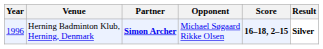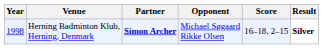 <table class="sortable wikitable" style="font-size: 90%;">
 <tr>
 <th>Year</th>
 <th>Venue</th>
 <th>Partner</th>
 <th>Opponent</th>
 <th>Score</th>
 <th>Result</th>
 </tr>
 <tr style="background:#ECF2FF">
-<td align="center"><a href='#'>1996</a></td>
+<td align="center"><a href='#'>1998</a></td>
 <td align="left">Herning Badminton Klub,<br><a href='#'>Herning, Denmark</a></td>
 <td align="left"><strong> <a href='#'>Simon Archer</a></strong></td>
 <td align="left"> <a href='#'>Michael Søgaard</a> <br>  <a href='#'>Rikke Olsen</a></td>
-<td align="left"><strong>16–18, 2–15</strong></td>
+<td align="left">16–18, 2–15</td>
 <td style="text-align:left; background:white"> <strong>Silver</strong></td>
 </tr>
 </table>
